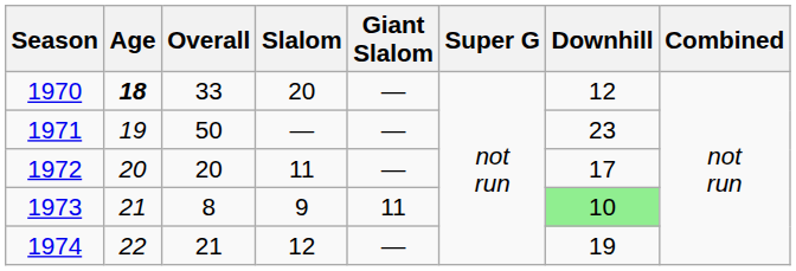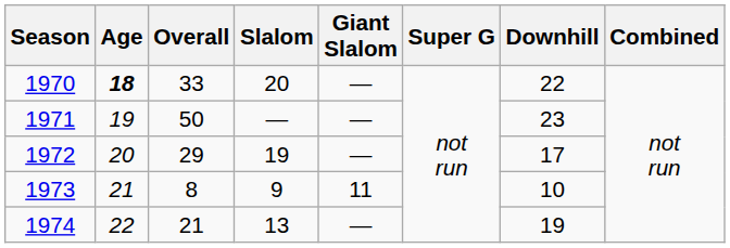 <table class="wikitable" style="text-align:center; font-size:95%;">
 <tr>
 <th>Season</th>
 <th>Age</th>
 <th>Overall</th>
 <th>Slalom</th>
 <th>Giant<br>Slalom</th>
 <th>Super G</th>
 <th>Downhill</th>
 <th>Combined</th>
 </tr>
 <tr>
 <td><a href='#'>1970</a></td>
 <td><strong><em>18</em></strong></td>
 <td>33</td>
 <td>20</td>
 <td>—</td>
 <td rowspan=6><em>not<br>run</em></td>
-<td>12</td>
+<td>22</td>
 <td rowspan=6><em>not<br>run</em></td>
 </tr>
 <tr>
 <td><a href='#'>1971</a></td>
 <td><em>19</em></td>
 <td>50</td>
 <td>—</td>
 <td>—</td>
 <td>23</td>
 </tr>
 <tr>
 <td><a href='#'>1972</a></td>
 <td><em>20</em></td>
-<td>20</td>
-<td>11</td>
+<td>29</td>
+<td>19</td>
 <td>—</td>
 <td>17</td>
 </tr>
 <tr>
 <td><a href='#'>1973</a></td>
 <td><em>21</em></td>
 <td>8</td>
 <td>9</td>
 <td>11</td>
-<td style="background: lightgreen;">10</td>
+<td>10</td>
 </tr>
 <tr>
 <td><a href='#'>1974</a></td>
 <td><em>22</em></td>
 <td>21</td>
-<td>12</td>
+<td>13</td>
 <td>—</td>
 <td>19</td>
 </tr>
 </table>
